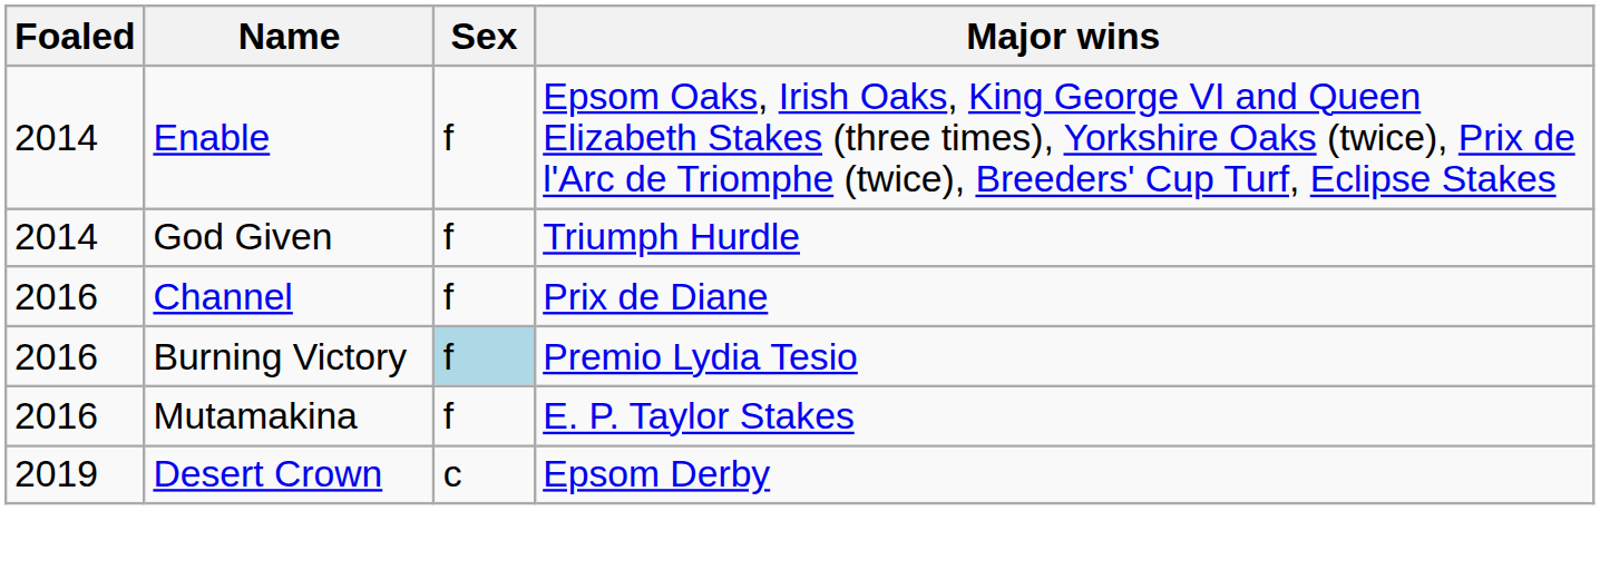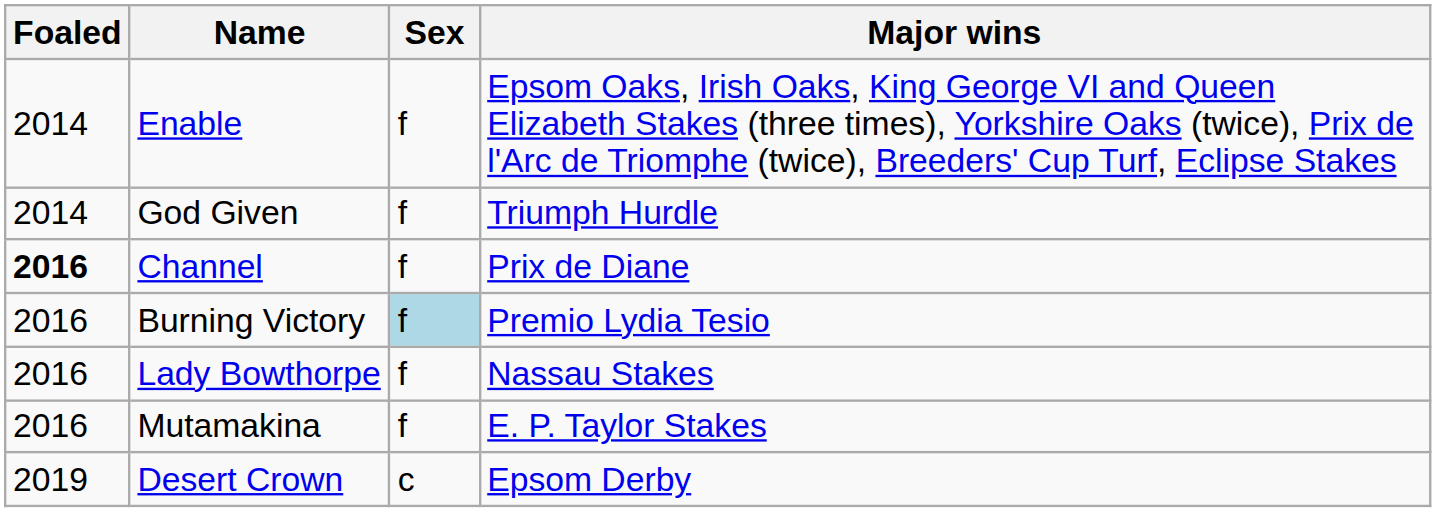 <table class="wikitable sortable" style="font-size:90%">
 <tr>
 <th width="35px">Foaled</th>
 <th width="120px">Name</th>
 <th width="35px">Sex</th>
 <th width="600px">Major wins</th>
 </tr>
 <tr>
 <td>2014</td>
 <td><a href='#'>Enable</a></td>
 <td>f</td>
 <td><a href='#'>Epsom Oaks</a>, <a href='#'>Irish Oaks</a>, <a href='#'>King George VI and Queen Elizabeth Stakes</a> (three times), <a href='#'>Yorkshire Oaks</a> (twice), <a href='#'>Prix de l'Arc de Triomphe</a> (twice), <a href='#'>Breeders' Cup Turf</a>, <a href='#'>Eclipse Stakes</a></td>
 </tr>
 <tr>
 <td>2014</td>
 <td>God Given</td>
 <td>f</td>
 <td><a href='#'>Triumph Hurdle</a></td>
 </tr>
 <tr>
-<td>2016</td>
+<td><strong>2016</strong></td>
 <td><a href='#'>Channel</a></td>
 <td>f</td>
 <td><a href='#'>Prix de Diane</a></td>
 </tr>
 <tr>
 <td>2016</td>
 <td>Burning Victory</td>
 <td style="background: lightblue;">f</td>
 <td><a href='#'>Premio Lydia Tesio</a></td>
+</tr>
+<tr>
+<td>2016</td>
+<td><a href='#'>Lady Bowthorpe</a></td>
+<td>f</td>
+<td><a href='#'>Nassau Stakes</a></td>
 </tr>
 <tr>
 <td>2016</td>
 <td>Mutamakina</td>
 <td>f</td>
 <td><a href='#'>E. P. Taylor Stakes</a></td>
 </tr>
 <tr>
 <td>2019</td>
 <td><a href='#'>Desert Crown</a></td>
 <td>c</td>
 <td><a href='#'>Epsom Derby</a></td>
 </tr>
 </table>
